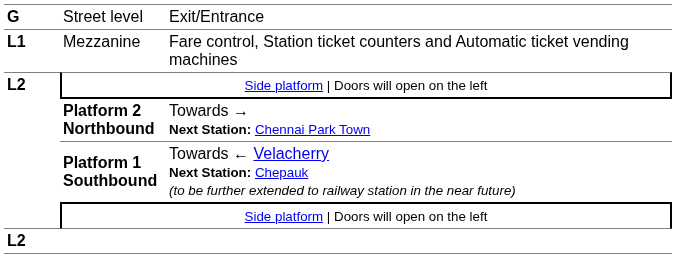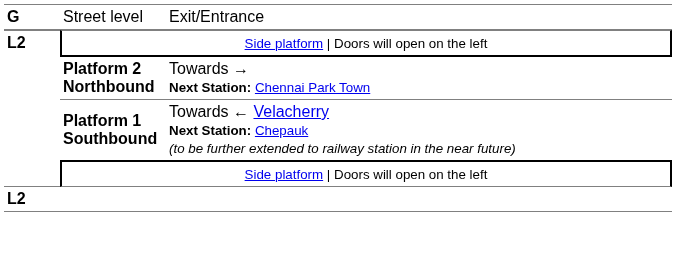 <table table border=0 cellspacing=0 cellpadding=3>
 <tr>
 <td style="border-bottom:solid 1px gray;border-top:solid 1px gray;" width=50 valign=top><strong>G</strong></td>
 <td style="border-top:solid 1px gray;border-bottom:solid 1px gray;" width=100 valign=top>Street level</td>
 <td style="border-top:solid 1px gray;border-bottom:solid 1px gray;" width=500 valign=top>Exit/Entrance</td>
-</tr>
-<tr>
-<td valign=top><strong>L1</strong></td>
-<td valign=top>Mezzanine</td>
-<td valign=top>Fare control, Station ticket counters and Automatic ticket vending machines<br></td>
 </tr>
 <tr>
 <td style="border-top:solid 1px gray;border-bottom:solid 1px gray;" width=50 rowspan=4 valign=top><strong>L2</strong></td>
 <td style="border-top:solid 1px gray;border-right:solid 2px black;border-left:solid 2px black;border-bottom:solid 2px black;text-align:center;" colspan=2><small><a href='#'>Side platform</a> | Doors will open on the left </small></td>
 </tr>
 <tr>
 <td style="border-bottom:solid 1px gray;" width=100><span><strong>Platform 2</strong><br><strong>Northbound</strong></span></td>
 <td style="border-bottom:solid 1px gray;" width=500>Towards → <br><small><strong>Next Station:</strong> <a href='#'>Chennai Park Town</a></small></td>
 </tr>
 <tr>
 <td><span><strong>Platform 1</strong><br><strong>Southbound</strong></span></td>
 <td>Towards ← <a href='#'>Velacherry</a><br><small><strong>Next Station:</strong> <a href='#'>Chepauk</a><br><em>(to be further extended to <strong></strong> railway station in the near future)</em></small></td>
 </tr>
 <tr>
 <td style="border-top:solid 2px black;border-right:solid 2px black;border-left:solid 2px black;border-bottom:solid 1px gray;" colspan=2  align=center><small><a href='#'>Side platform</a> | Doors will open on the left </small></td>
 </tr>
 <tr>
 <td style="border-bottom:solid 1px gray;" width=50 rowspan=2 valign=top><strong>L2</strong></td>
 <td style="border-bottom:solid 1px gray;" width=100></td>
 <td style="border-bottom:solid 1px gray;" width=500></td>
 </tr>
 <tr>
 </tr>
 </table>
